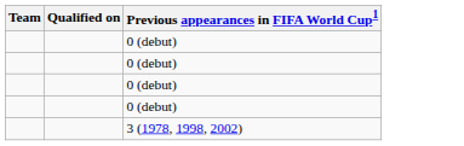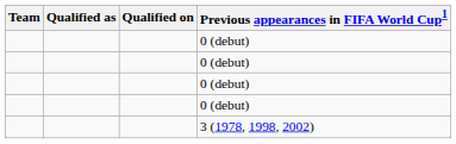 <table class="wikitable sortable">
 <tr>
 <th>Team</th>
+<th>Qualified as</th>
 <th>Qualified on</th>
 <th data-sort-type="number">Previous <a href='#'>appearances</a> in <a href='#'>FIFA World Cup</a><sup><strong><a href='#'>1</a></strong></sup></th>
 </tr>
 <tr>
+<td></td>
 <td></td>
 <td></td>
 <td>0 (debut)</td>
 </tr>
 <tr>
 <td></td>
 <td></td>
+<td></td>
 <td>0 (debut)</td>
 </tr>
 <tr>
+<td></td>
 <td></td>
 <td></td>
 <td>0 (debut)</td>
 </tr>
 <tr>
 <td></td>
 <td></td>
+<td></td>
 <td>0 (debut)</td>
 </tr>
 <tr>
 <td></td>
 <td></td>
+<td></td>
 <td>3 (<a href='#'>1978</a>, <a href='#'>1998</a>, <a href='#'>2002</a>)</td>
 </tr>
 </table>
